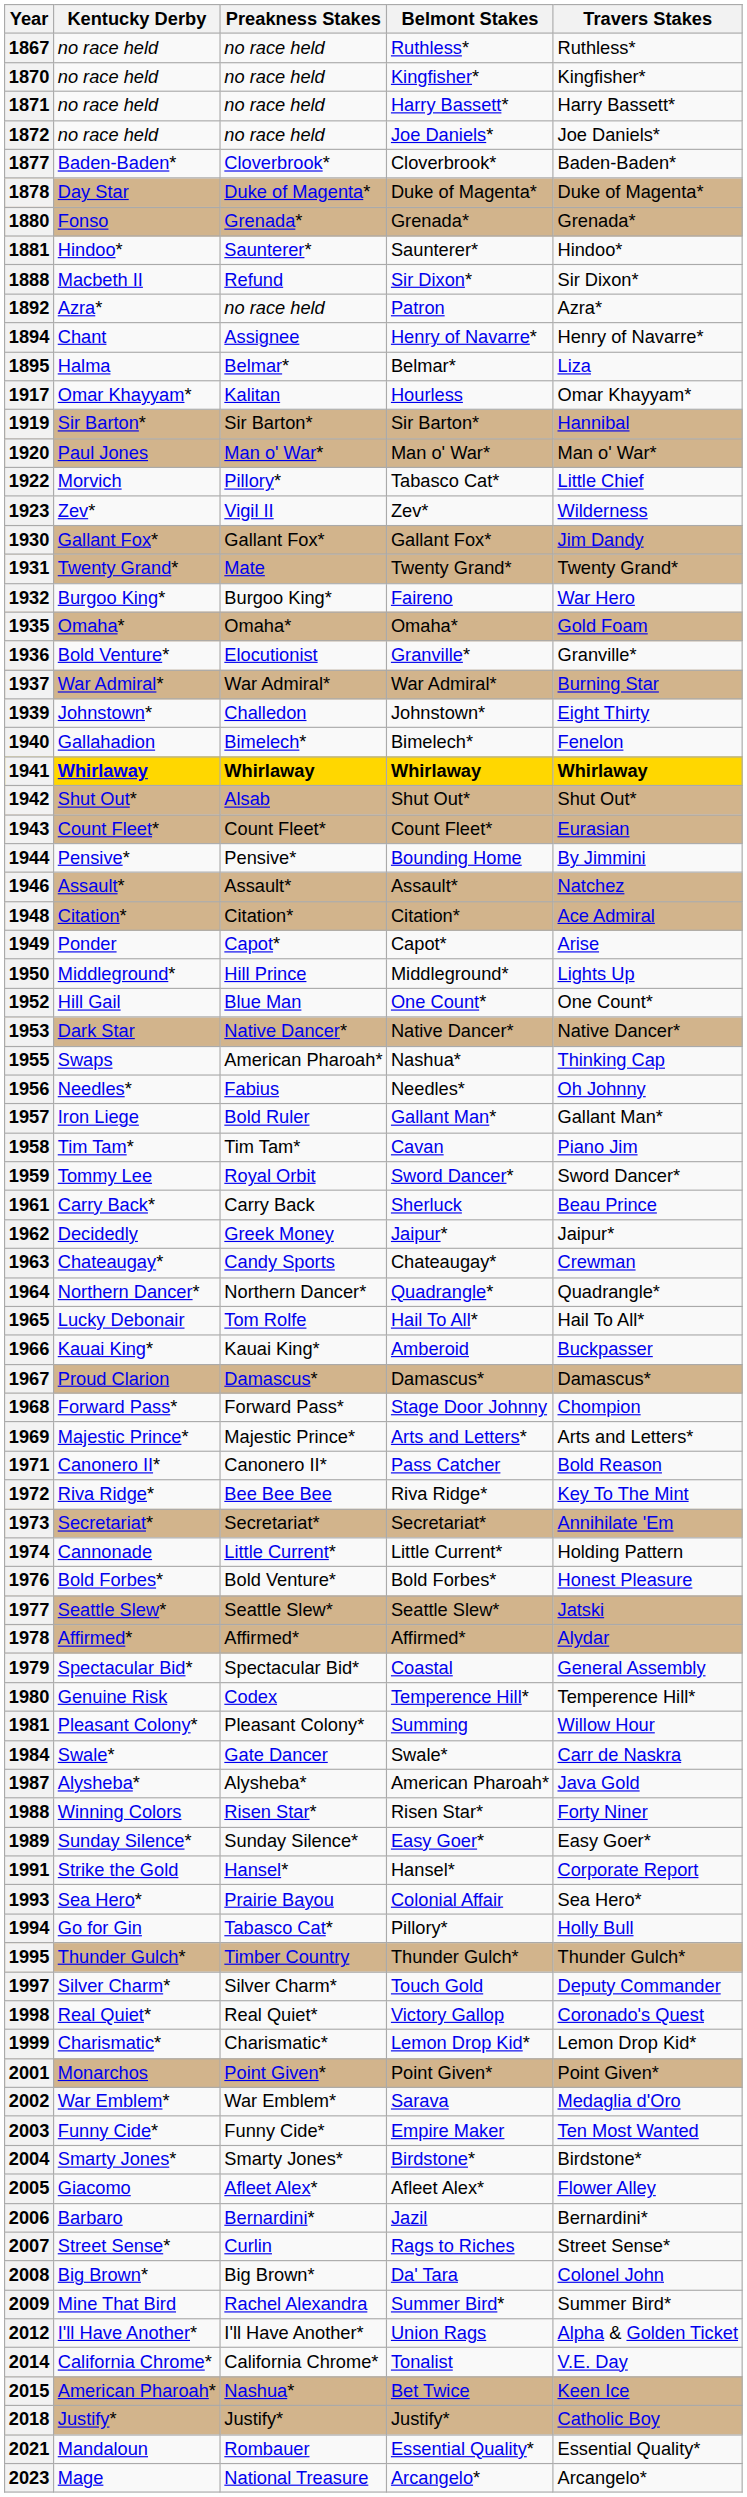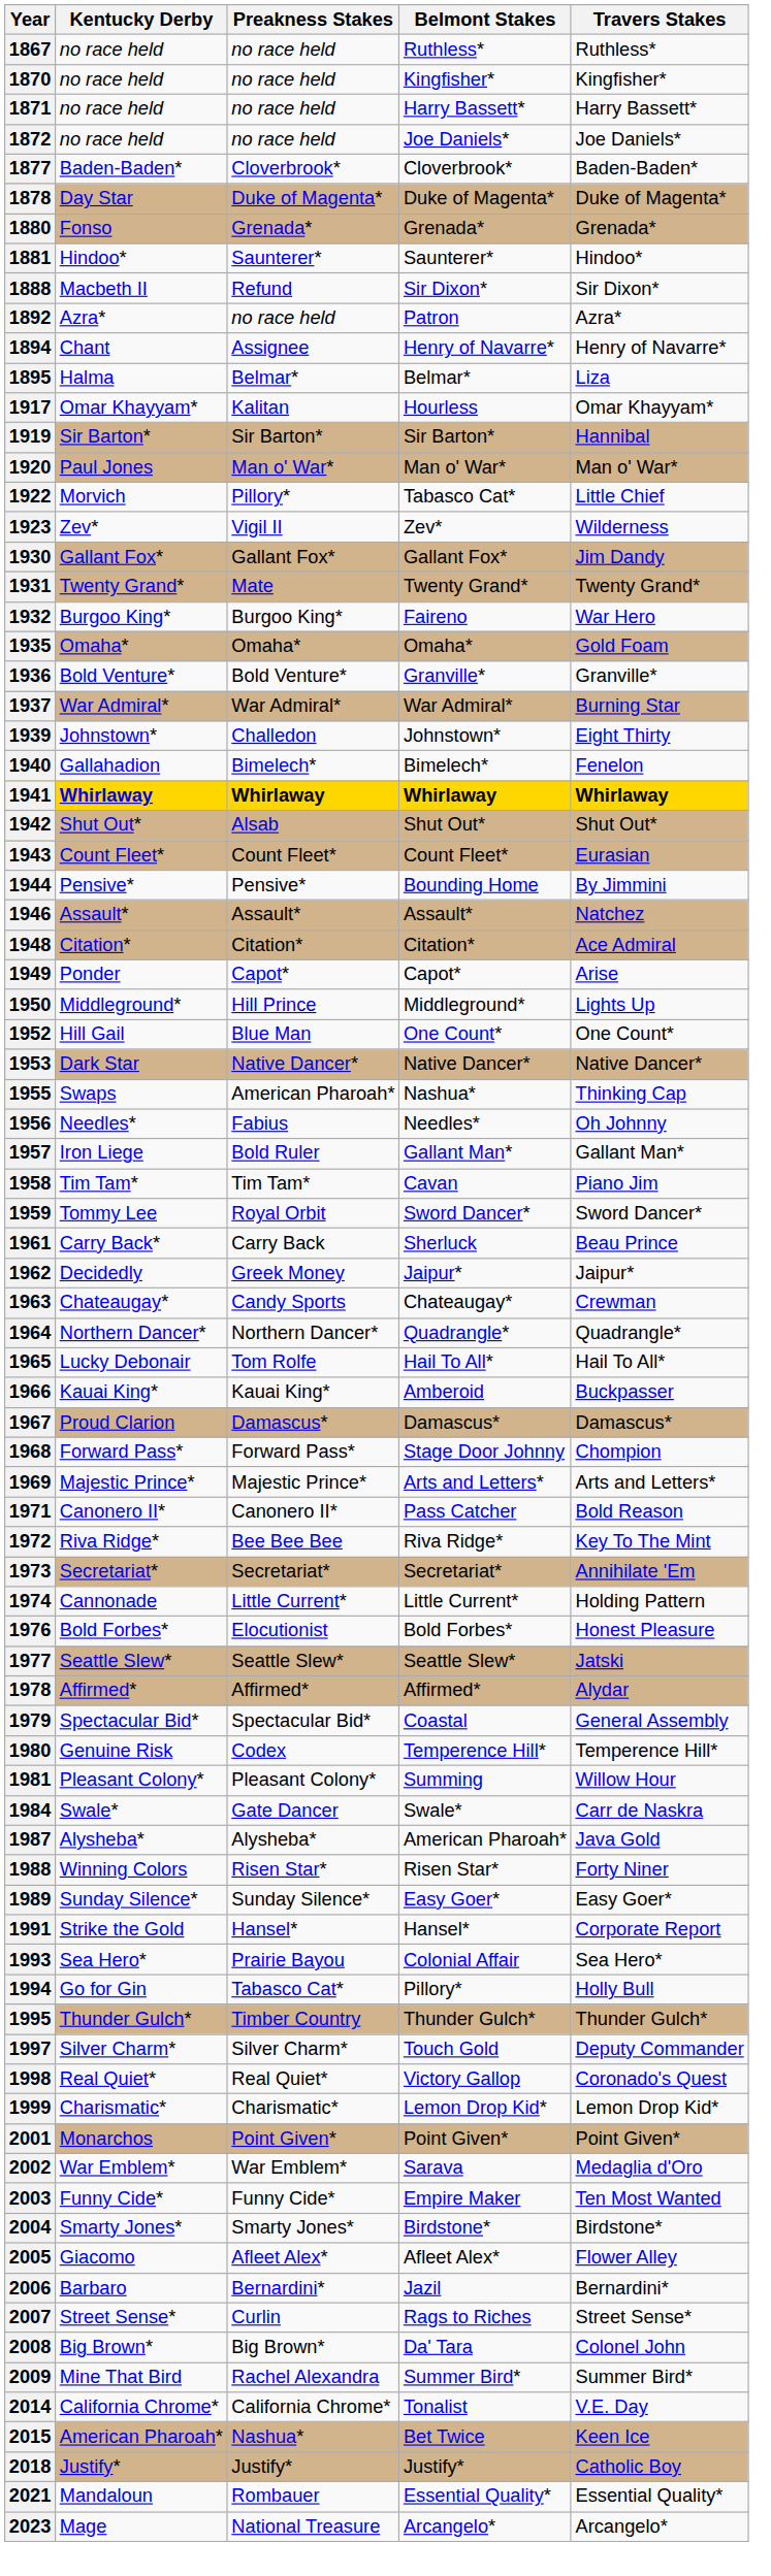 <table class="wikitable">
 <tr>
 <th scope="col">Year</th>
 <th scope="col">Kentucky Derby</th>
 <th scope="col">Preakness Stakes</th>
 <th scope="col">Belmont Stakes</th>
 <th scope="col">Travers Stakes</th>
 </tr>
 <tr>
 <th>1867</th>
 <td><span><em>no race held</em></span></td>
 <td><span><em>no race held</em></span></td>
 <td><a href='#'>Ruthless</a>*</td>
 <td>Ruthless*</td>
 </tr>
 <tr>
 <th>1870</th>
 <td><span><em>no race held</em></span></td>
 <td><span><em>no race held</em></span></td>
 <td><a href='#'>Kingfisher</a>*</td>
 <td>Kingfisher*</td>
 </tr>
 <tr>
 <th>1871</th>
 <td><span><em>no race held</em></span></td>
 <td><span><em>no race held</em></span></td>
 <td><a href='#'>Harry Bassett</a>*</td>
 <td>Harry Bassett*</td>
 </tr>
 <tr>
 <th>1872</th>
 <td><span><em>no race held</em></span></td>
 <td><span><em>no race held</em></span></td>
 <td><a href='#'>Joe Daniels</a>*</td>
 <td>Joe Daniels*</td>
 </tr>
 <tr>
 <th>1877</th>
 <td><a href='#'>Baden-Baden</a>*</td>
 <td><a href='#'>Cloverbrook</a>*</td>
 <td>Cloverbrook*</td>
 <td>Baden-Baden*</td>
 </tr>
 <tr style="background-color: tan;">
 <th scope="row">1878</th>
 <td><a href='#'>Day Star</a></td>
 <td><a href='#'>Duke of Magenta</a>*</td>
 <td>Duke of Magenta*</td>
 <td>Duke of Magenta*</td>
 </tr>
 <tr style="background-color: tan;">
 <th scope="row">1880</th>
 <td><a href='#'>Fonso</a></td>
 <td><a href='#'>Grenada</a>*</td>
 <td>Grenada*</td>
 <td>Grenada*</td>
 </tr>
 <tr>
 <th>1881</th>
 <td><a href='#'>Hindoo</a>*</td>
 <td><a href='#'>Saunterer</a>*</td>
 <td>Saunterer*</td>
 <td>Hindoo*</td>
 </tr>
 <tr>
 <th>1888</th>
 <td><a href='#'>Macbeth II</a></td>
 <td><a href='#'>Refund</a></td>
 <td><a href='#'>Sir Dixon</a>*</td>
 <td>Sir Dixon*</td>
 </tr>
 <tr>
 <th>1892</th>
 <td><a href='#'>Azra</a>*</td>
 <td><span><em>no race held</em></span></td>
 <td><a href='#'>Patron</a></td>
 <td>Azra*</td>
 </tr>
 <tr>
 <th>1894</th>
 <td><a href='#'>Chant</a></td>
 <td><a href='#'>Assignee</a></td>
 <td><a href='#'>Henry of Navarre</a>*</td>
 <td>Henry of Navarre*</td>
 </tr>
 <tr>
 <th>1895</th>
 <td><a href='#'>Halma</a></td>
 <td><a href='#'>Belmar</a>*</td>
 <td>Belmar*</td>
 <td><a href='#'>Liza</a></td>
 </tr>
 <tr>
 <th>1917</th>
 <td><a href='#'>Omar Khayyam</a>*</td>
 <td><a href='#'>Kalitan</a></td>
 <td><a href='#'>Hourless</a></td>
 <td>Omar Khayyam*</td>
 </tr>
 <tr style="background-color: tan;">
 <th scope="row">1919</th>
 <td><a href='#'>Sir Barton</a>*</td>
 <td>Sir Barton*</td>
 <td>Sir Barton*</td>
 <td><a href='#'>Hannibal</a></td>
 </tr>
 <tr style="background-color: tan;">
 <th scope="row">1920</th>
 <td><a href='#'>Paul Jones</a></td>
 <td><a href='#'>Man o' War</a>*</td>
 <td>Man o' War*</td>
 <td>Man o' War*</td>
 </tr>
 <tr>
 <th>1922</th>
 <td><a href='#'>Morvich</a></td>
 <td><a href='#'>Pillory</a>*</td>
 <td>Tabasco Cat*</td>
 <td><a href='#'>Little Chief</a></td>
 </tr>
 <tr>
 <th>1923</th>
 <td><a href='#'>Zev</a>*</td>
 <td><a href='#'>Vigil II</a></td>
 <td>Zev*</td>
 <td><a href='#'>Wilderness</a></td>
 </tr>
 <tr style="background-color: tan;">
 <th scope="row">1930</th>
 <td><a href='#'>Gallant Fox</a>*</td>
 <td>Gallant Fox*</td>
 <td>Gallant Fox*</td>
 <td><a href='#'>Jim Dandy</a></td>
 </tr>
 <tr style="background-color: tan;">
 <th scope="row">1931</th>
 <td><a href='#'>Twenty Grand</a>*</td>
 <td><a href='#'>Mate</a></td>
 <td>Twenty Grand*</td>
 <td>Twenty Grand*</td>
 </tr>
 <tr>
 <th>1932</th>
 <td><a href='#'>Burgoo King</a>*</td>
 <td>Burgoo King*</td>
 <td><a href='#'>Faireno</a></td>
 <td><a href='#'>War Hero</a></td>
 </tr>
 <tr style="background-color: tan;">
 <th scope="row">1935</th>
 <td><a href='#'>Omaha</a>*</td>
 <td>Omaha*</td>
 <td>Omaha*</td>
 <td><a href='#'>Gold Foam</a></td>
 </tr>
 <tr>
 <th>1936</th>
 <td><a href='#'>Bold Venture</a>*</td>
-<td><a href='#'>Elocutionist</a></td>
+<td>Bold Venture*</td>
 <td><a href='#'>Granville</a>*</td>
 <td>Granville*</td>
 </tr>
 <tr style="background-color: tan;">
 <th scope="row">1937</th>
 <td><a href='#'>War Admiral</a>*</td>
 <td>War Admiral*</td>
 <td>War Admiral*</td>
 <td><a href='#'>Burning Star</a></td>
 </tr>
 <tr>
 <th>1939</th>
 <td><a href='#'>Johnstown</a>*</td>
 <td><a href='#'>Challedon</a></td>
 <td>Johnstown*</td>
 <td><a href='#'>Eight Thirty</a></td>
 </tr>
 <tr>
 <th>1940</th>
 <td><a href='#'>Gallahadion</a></td>
 <td><a href='#'>Bimelech</a>*</td>
 <td>Bimelech*</td>
 <td><a href='#'>Fenelon</a></td>
 </tr>
 <tr style="background-color: gold;">
 <th scope="row">1941</th>
 <td><strong><a href='#'>Whirlaway</a></strong></td>
 <td><strong>Whirlaway</strong></td>
 <td><strong>Whirlaway</strong></td>
 <td><strong>Whirlaway</strong></td>
 </tr>
 <tr style="background-color: tan;">
 <th scope="row">1942</th>
 <td><a href='#'>Shut Out</a>*</td>
 <td><a href='#'>Alsab</a></td>
 <td>Shut Out*</td>
 <td>Shut Out*</td>
 </tr>
 <tr style="background-color: tan;">
 <th scope="row">1943</th>
 <td><a href='#'>Count Fleet</a>*</td>
 <td>Count Fleet*</td>
 <td>Count Fleet*</td>
 <td><a href='#'>Eurasian</a></td>
 </tr>
 <tr>
 <th>1944</th>
 <td><a href='#'>Pensive</a>*</td>
 <td>Pensive*</td>
 <td><a href='#'>Bounding Home</a></td>
 <td><a href='#'>By Jimmini</a></td>
 </tr>
 <tr style="background-color: tan;">
 <th scope="row">1946</th>
 <td><a href='#'>Assault</a>*</td>
 <td>Assault*</td>
 <td>Assault*</td>
 <td><a href='#'>Natchez</a></td>
 </tr>
 <tr style="background-color: tan;">
 <th scope="row">1948</th>
 <td><a href='#'>Citation</a>*</td>
 <td>Citation*</td>
 <td>Citation*</td>
 <td><a href='#'>Ace Admiral</a></td>
 </tr>
 <tr>
 <th>1949</th>
 <td><a href='#'>Ponder</a></td>
 <td><a href='#'>Capot</a>*</td>
 <td>Capot*</td>
 <td><a href='#'>Arise</a></td>
 </tr>
 <tr>
 <th>1950</th>
 <td><a href='#'>Middleground</a>*</td>
 <td><a href='#'>Hill Prince</a></td>
 <td>Middleground*</td>
 <td><a href='#'>Lights Up</a></td>
 </tr>
 <tr>
 <th>1952</th>
 <td><a href='#'>Hill Gail</a></td>
 <td><a href='#'>Blue Man</a></td>
 <td><a href='#'>One Count</a>*</td>
 <td>One Count*</td>
 </tr>
 <tr style="background-color: tan;">
 <th scope="row">1953</th>
 <td><a href='#'>Dark Star</a></td>
 <td><a href='#'>Native Dancer</a>*</td>
 <td>Native Dancer*</td>
 <td>Native Dancer*</td>
 </tr>
 <tr>
 <th>1955</th>
 <td><a href='#'>Swaps</a></td>
 <td>American Pharoah*</td>
 <td>Nashua*</td>
 <td><a href='#'>Thinking Cap</a></td>
 </tr>
 <tr>
 <th>1956</th>
 <td><a href='#'>Needles</a>*</td>
 <td><a href='#'>Fabius</a></td>
 <td>Needles*</td>
 <td><a href='#'>Oh Johnny</a></td>
 </tr>
 <tr>
 <th>1957</th>
 <td><a href='#'>Iron Liege</a></td>
 <td><a href='#'>Bold Ruler</a></td>
 <td><a href='#'>Gallant Man</a>*</td>
 <td>Gallant Man*</td>
 </tr>
 <tr>
 <th>1958</th>
 <td><a href='#'>Tim Tam</a>*</td>
 <td>Tim Tam*</td>
 <td><a href='#'>Cavan</a></td>
 <td><a href='#'>Piano Jim</a></td>
 </tr>
 <tr>
 <th>1959</th>
 <td><a href='#'>Tommy Lee</a></td>
 <td><a href='#'>Royal Orbit</a></td>
 <td><a href='#'>Sword Dancer</a>*</td>
 <td>Sword Dancer*</td>
 </tr>
 <tr>
 <th>1961</th>
 <td><a href='#'>Carry Back</a>*</td>
 <td>Carry Back</td>
 <td><a href='#'>Sherluck</a></td>
 <td><a href='#'>Beau Prince</a></td>
 </tr>
 <tr>
 <th>1962</th>
 <td><a href='#'>Decidedly</a></td>
 <td><a href='#'>Greek Money</a></td>
 <td><a href='#'>Jaipur</a>*</td>
 <td>Jaipur*</td>
 </tr>
 <tr>
 <th>1963</th>
 <td><a href='#'>Chateaugay</a>*</td>
 <td><a href='#'>Candy Sports</a></td>
 <td>Chateaugay*</td>
 <td><a href='#'>Crewman</a></td>
 </tr>
 <tr>
 <th>1964</th>
 <td><a href='#'>Northern Dancer</a>*</td>
 <td>Northern Dancer*</td>
 <td><a href='#'>Quadrangle</a>*</td>
 <td>Quadrangle*</td>
 </tr>
 <tr>
 <th>1965</th>
 <td><a href='#'>Lucky Debonair</a></td>
 <td><a href='#'>Tom Rolfe</a></td>
 <td><a href='#'>Hail To All</a>*</td>
 <td>Hail To All*</td>
 </tr>
 <tr>
 <th>1966</th>
 <td><a href='#'>Kauai King</a>*</td>
 <td>Kauai King*</td>
 <td><a href='#'>Amberoid</a></td>
 <td><a href='#'>Buckpasser</a></td>
 </tr>
 <tr style="background-color: tan;">
 <th scope="row">1967</th>
 <td><a href='#'>Proud Clarion</a></td>
 <td><a href='#'>Damascus</a>*</td>
 <td>Damascus*</td>
 <td>Damascus*</td>
 </tr>
 <tr>
 <th>1968</th>
 <td><a href='#'>Forward Pass</a>*</td>
 <td>Forward Pass*</td>
 <td><a href='#'>Stage Door Johnny</a></td>
 <td><a href='#'>Chompion</a></td>
 </tr>
 <tr>
 <th>1969</th>
 <td><a href='#'>Majestic Prince</a>*</td>
 <td>Majestic Prince*</td>
 <td><a href='#'>Arts and Letters</a>*</td>
 <td>Arts and Letters*</td>
 </tr>
 <tr>
 <th>1971</th>
 <td><a href='#'>Canonero II</a>*</td>
 <td>Canonero II*</td>
 <td><a href='#'>Pass Catcher</a></td>
 <td><a href='#'>Bold Reason</a></td>
 </tr>
 <tr>
 <th>1972</th>
 <td><a href='#'>Riva Ridge</a>*</td>
 <td><a href='#'>Bee Bee Bee</a></td>
 <td>Riva Ridge*</td>
 <td><a href='#'>Key To The Mint</a></td>
 </tr>
 <tr style="background-color: tan;">
 <th scope="row">1973</th>
 <td><a href='#'>Secretariat</a>*</td>
 <td>Secretariat*</td>
 <td>Secretariat*</td>
 <td><a href='#'>Annihilate 'Em</a></td>
 </tr>
 <tr>
 <th>1974</th>
 <td><a href='#'>Cannonade</a></td>
 <td><a href='#'>Little Current</a>*</td>
 <td>Little Current*</td>
 <td>Holding Pattern</td>
 </tr>
 <tr>
 <th>1976</th>
 <td><a href='#'>Bold Forbes</a>*</td>
-<td>Bold Venture*</td>
+<td><a href='#'>Elocutionist</a></td>
 <td>Bold Forbes*</td>
 <td><a href='#'>Honest Pleasure</a></td>
 </tr>
 <tr style="background-color: tan;">
 <th scope="row">1977</th>
 <td><a href='#'>Seattle Slew</a>*</td>
 <td>Seattle Slew*</td>
 <td>Seattle Slew*</td>
 <td><a href='#'>Jatski</a></td>
 </tr>
 <tr style="background-color: tan;">
 <th scope="row">1978</th>
 <td><a href='#'>Affirmed</a>*</td>
 <td>Affirmed*</td>
 <td>Affirmed*</td>
 <td><a href='#'>Alydar</a></td>
 </tr>
 <tr>
 <th>1979</th>
 <td><a href='#'>Spectacular Bid</a>*</td>
 <td>Spectacular Bid*</td>
 <td><a href='#'>Coastal</a></td>
 <td><a href='#'>General Assembly</a></td>
 </tr>
 <tr>
 <th>1980</th>
 <td><a href='#'>Genuine Risk</a></td>
 <td><a href='#'>Codex</a></td>
 <td><a href='#'>Temperence Hill</a>*</td>
 <td>Temperence Hill*</td>
 </tr>
 <tr>
 <th>1981</th>
 <td><a href='#'>Pleasant Colony</a>*</td>
 <td>Pleasant Colony*</td>
 <td><a href='#'>Summing</a></td>
 <td><a href='#'>Willow Hour</a></td>
 </tr>
 <tr>
 <th>1984</th>
 <td><a href='#'>Swale</a>*</td>
 <td><a href='#'>Gate Dancer</a></td>
 <td>Swale*</td>
 <td><a href='#'>Carr de Naskra</a></td>
 </tr>
 <tr>
 <th>1987</th>
 <td><a href='#'>Alysheba</a>*</td>
 <td>Alysheba*</td>
 <td>American Pharoah*</td>
 <td><a href='#'>Java Gold</a></td>
 </tr>
 <tr>
 <th>1988</th>
 <td><a href='#'>Winning Colors</a></td>
 <td><a href='#'>Risen Star</a>*</td>
 <td>Risen Star*</td>
 <td><a href='#'>Forty Niner</a></td>
 </tr>
 <tr>
 <th>1989</th>
 <td><a href='#'>Sunday Silence</a>*</td>
 <td>Sunday Silence*</td>
 <td><a href='#'>Easy Goer</a>*</td>
 <td>Easy Goer*</td>
 </tr>
 <tr>
 <th>1991</th>
 <td><a href='#'>Strike the Gold</a></td>
 <td><a href='#'>Hansel</a>*</td>
 <td>Hansel*</td>
 <td><a href='#'>Corporate Report</a></td>
 </tr>
 <tr>
 <th>1993</th>
 <td><a href='#'>Sea Hero</a>*</td>
 <td><a href='#'>Prairie Bayou</a></td>
 <td><a href='#'>Colonial Affair</a></td>
 <td>Sea Hero*</td>
 </tr>
 <tr>
 <th>1994</th>
 <td><a href='#'>Go for Gin</a></td>
 <td><a href='#'>Tabasco Cat</a>*</td>
 <td>Pillory*</td>
 <td><a href='#'>Holly Bull</a></td>
 </tr>
 <tr style="background-color: tan;">
 <th scope="row">1995</th>
 <td><a href='#'>Thunder Gulch</a>*</td>
 <td><a href='#'>Timber Country</a></td>
 <td>Thunder Gulch*</td>
 <td>Thunder Gulch*</td>
 </tr>
 <tr>
 <th>1997</th>
 <td><a href='#'>Silver Charm</a>*</td>
 <td>Silver Charm*</td>
 <td><a href='#'>Touch Gold</a></td>
 <td><a href='#'>Deputy Commander</a></td>
 </tr>
 <tr>
 <th>1998</th>
 <td><a href='#'>Real Quiet</a>*</td>
 <td>Real Quiet*</td>
 <td><a href='#'>Victory Gallop</a></td>
 <td><a href='#'>Coronado's Quest</a></td>
 </tr>
 <tr>
 <th>1999</th>
 <td><a href='#'>Charismatic</a>*</td>
 <td>Charismatic*</td>
 <td><a href='#'>Lemon Drop Kid</a>*</td>
 <td>Lemon Drop Kid*</td>
 </tr>
 <tr style="background-color: tan;">
 <th scope="row">2001</th>
 <td><a href='#'>Monarchos</a></td>
 <td><a href='#'>Point Given</a>*</td>
 <td>Point Given*</td>
 <td>Point Given*</td>
 </tr>
 <tr>
 <th>2002</th>
 <td><a href='#'>War Emblem</a>*</td>
 <td>War Emblem*</td>
 <td><a href='#'>Sarava</a></td>
 <td><a href='#'>Medaglia d'Oro</a></td>
 </tr>
 <tr>
 <th>2003</th>
 <td><a href='#'>Funny Cide</a>*</td>
 <td>Funny Cide*</td>
 <td><a href='#'>Empire Maker</a></td>
 <td><a href='#'>Ten Most Wanted</a></td>
 </tr>
 <tr>
 <th>2004</th>
 <td><a href='#'>Smarty Jones</a>*</td>
 <td>Smarty Jones*</td>
 <td><a href='#'>Birdstone</a>*</td>
 <td>Birdstone*</td>
 </tr>
 <tr>
 <th>2005</th>
 <td><a href='#'>Giacomo</a></td>
 <td><a href='#'>Afleet Alex</a>*</td>
 <td>Afleet Alex*</td>
 <td><a href='#'>Flower Alley</a></td>
 </tr>
 <tr>
 <th>2006</th>
 <td><a href='#'>Barbaro</a></td>
 <td><a href='#'>Bernardini</a>*</td>
 <td><a href='#'>Jazil</a></td>
 <td>Bernardini*</td>
 </tr>
 <tr>
 <th>2007</th>
 <td><a href='#'>Street Sense</a>*</td>
 <td><a href='#'>Curlin</a></td>
 <td><a href='#'>Rags to Riches</a></td>
 <td>Street Sense*</td>
 </tr>
 <tr>
 <th>2008</th>
 <td><a href='#'>Big Brown</a>*</td>
 <td>Big Brown*</td>
 <td><a href='#'>Da' Tara</a></td>
 <td><a href='#'>Colonel John</a></td>
 </tr>
 <tr>
 <th>2009</th>
 <td><a href='#'>Mine That Bird</a></td>
 <td><a href='#'>Rachel Alexandra</a></td>
 <td><a href='#'>Summer Bird</a>*</td>
 <td>Summer Bird*</td>
 </tr>
 <tr>
-<th>2012</th>
-<td><a href='#'>I'll Have Another</a>*</td>
-<td>I'll Have Another*</td>
-<td><a href='#'>Union Rags</a></td>
-<td><a href='#'>Alpha</a> & <a href='#'>Golden Ticket</a></td>
-</tr>
-<tr>
 <th>2014</th>
 <td><a href='#'>California Chrome</a>*</td>
 <td>California Chrome*</td>
 <td><a href='#'>Tonalist</a></td>
 <td><a href='#'>V.E. Day</a></td>
 </tr>
 <tr style="background-color: tan;">
 <th scope="row">2015</th>
 <td><a href='#'>American Pharoah</a>*</td>
 <td><a href='#'>Nashua</a>*</td>
 <td><a href='#'>Bet Twice</a></td>
 <td><a href='#'>Keen Ice</a></td>
 </tr>
 <tr style="background-color: tan;">
 <th scope="row">2018</th>
 <td><a href='#'>Justify</a>*</td>
 <td>Justify*</td>
 <td>Justify*</td>
 <td><a href='#'>Catholic Boy</a></td>
 </tr>
 <tr>
 <th>2021</th>
 <td><a href='#'>Mandaloun</a></td>
 <td><a href='#'>Rombauer</a></td>
 <td><a href='#'>Essential Quality</a>*</td>
 <td>Essential Quality*</td>
 </tr>
 <tr>
 <th>2023</th>
 <td><a href='#'>Mage</a></td>
 <td><a href='#'>National Treasure</a></td>
 <td><a href='#'>Arcangelo</a>*</td>
 <td>Arcangelo*</td>
 </tr>
 </table>
